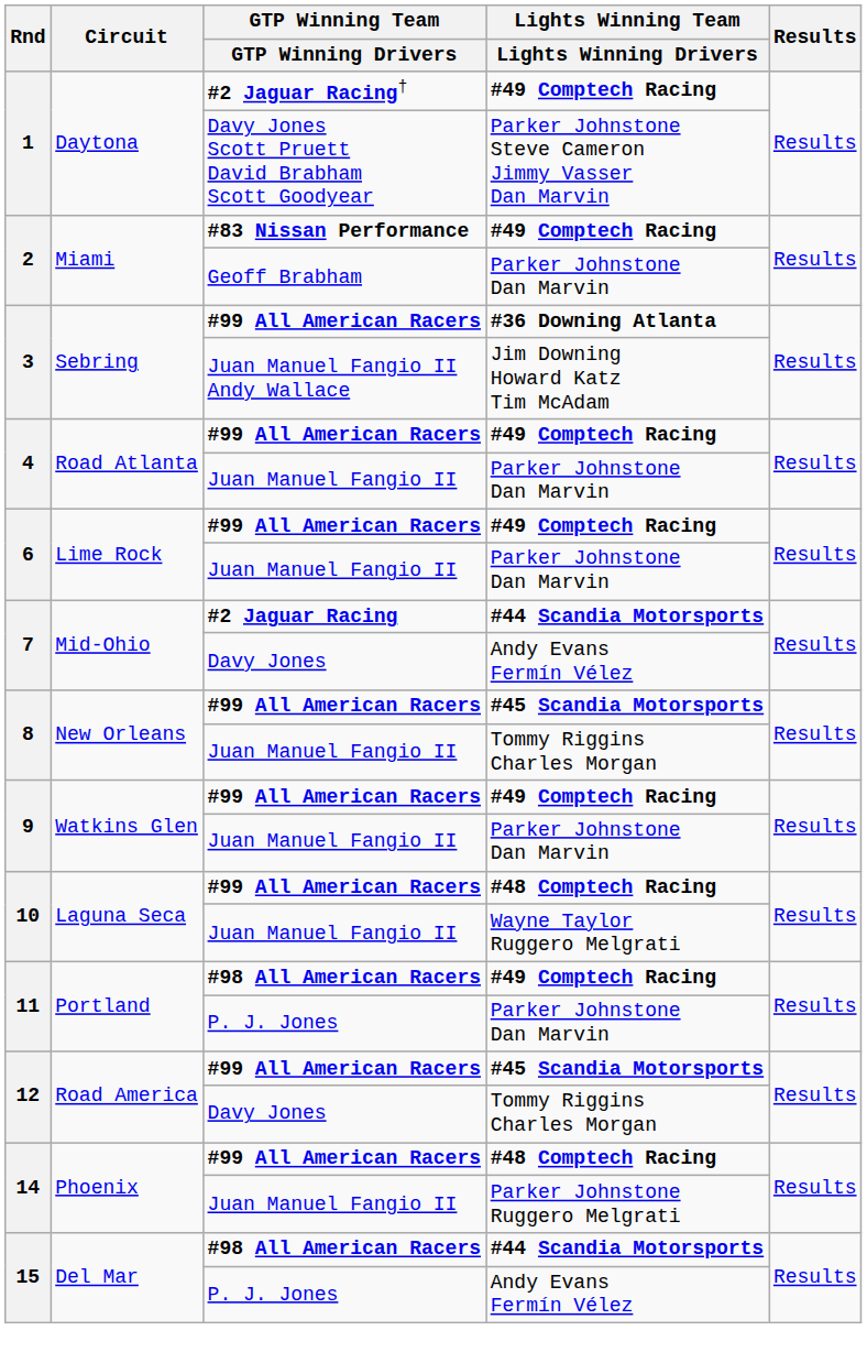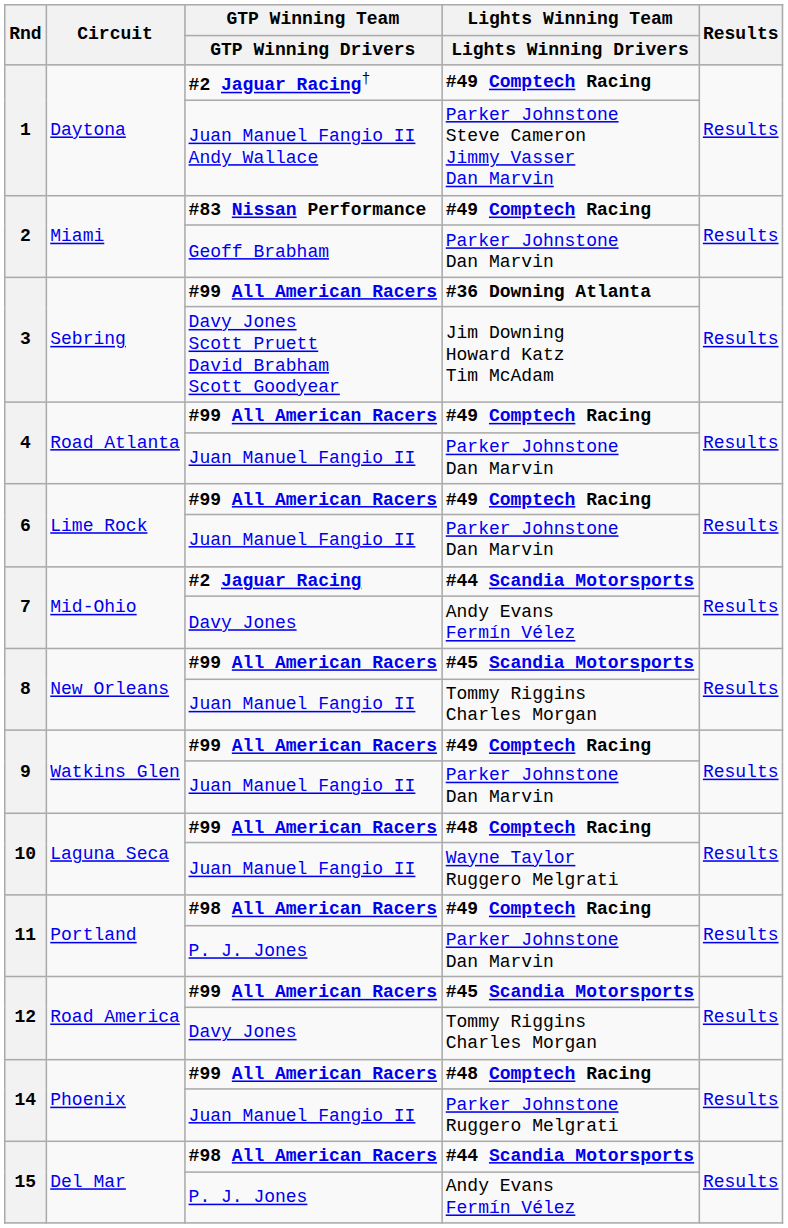 <table class="wikitable" style="font-size: 90%;">
 <tr>
 <th rowspan=2>Rnd</th>
 <th rowspan=2>Circuit</th>
 <th>GTP Winning Team</th>
 <th>Lights Winning Team</th>
 <th rowspan=2>Results</th>
 </tr>
 <tr>
 <th>GTP Winning Drivers</th>
 <th>Lights Winning Drivers</th>
 </tr>
 <tr>
 <th rowspan=2>1</th>
 <td rowspan=2><a href='#'>Daytona</a></td>
 <td><strong> #2 <a href='#'>Jaguar Racing</a></strong><sup>†</sup></td>
 <td><strong> #49 <a href='#'>Comptech</a> Racing</strong></td>
 <td rowspan=2><a href='#'>Results</a></td>
 </tr>
 <tr>
-<td> <a href='#'>Davy Jones</a><br> <a href='#'>Scott Pruett</a><br> <a href='#'>David Brabham</a><br> <a href='#'>Scott Goodyear</a></td>
+<td> <a href='#'>Juan Manuel Fangio II</a><br> <a href='#'>Andy Wallace</a></td>
 <td> <a href='#'>Parker Johnstone</a><br> Steve Cameron<br> <a href='#'>Jimmy Vasser</a><br> <a href='#'>Dan Marvin</a></td>
 </tr>
 <tr>
 <th rowspan=2>2</th>
 <td rowspan=2><a href='#'>Miami</a></td>
 <td><strong> #83 <a href='#'>Nissan</a> Performance</strong></td>
 <td><strong> #49 <a href='#'>Comptech</a> Racing</strong></td>
 <td rowspan=2><a href='#'>Results</a></td>
 </tr>
 <tr>
 <td> <a href='#'>Geoff Brabham</a></td>
 <td> <a href='#'>Parker Johnstone</a><br> Dan Marvin</td>
 </tr>
 <tr>
 <th rowspan=2>3</th>
 <td rowspan=2><a href='#'>Sebring</a></td>
 <td><strong> #99 <a href='#'>All American Racers</a></strong></td>
 <td><strong> #36 Downing Atlanta</strong></td>
 <td rowspan=2><a href='#'>Results</a></td>
 </tr>
 <tr>
-<td> <a href='#'>Juan Manuel Fangio II</a><br> <a href='#'>Andy Wallace</a></td>
+<td> <a href='#'>Davy Jones</a><br> <a href='#'>Scott Pruett</a><br> <a href='#'>David Brabham</a><br> <a href='#'>Scott Goodyear</a></td>
 <td> Jim Downing<br> Howard Katz<br> Tim McAdam</td>
 </tr>
 <tr>
 <th rowspan=2>4</th>
 <td rowspan=2><a href='#'>Road Atlanta</a></td>
 <td><strong> #99 <a href='#'>All American Racers</a></strong></td>
 <td><strong> #49 <a href='#'>Comptech</a> Racing</strong></td>
 <td rowspan=2><a href='#'>Results</a></td>
 </tr>
 <tr>
 <td> <a href='#'>Juan Manuel Fangio II</a></td>
 <td> <a href='#'>Parker Johnstone</a><br> Dan Marvin</td>
 </tr>
 <tr>
 <th rowspan=2>6</th>
 <td rowspan=2><a href='#'>Lime Rock</a></td>
 <td><strong> #99 <a href='#'>All American Racers</a></strong></td>
 <td><strong> #49 <a href='#'>Comptech</a> Racing</strong></td>
 <td rowspan=2><a href='#'>Results</a></td>
 </tr>
 <tr>
 <td> <a href='#'>Juan Manuel Fangio II</a></td>
 <td> <a href='#'>Parker Johnstone</a><br> Dan Marvin</td>
 </tr>
 <tr>
 <th rowspan=2>7</th>
 <td rowspan=2><a href='#'>Mid-Ohio</a></td>
 <td><strong> #2 <a href='#'>Jaguar Racing</a></strong></td>
 <td><strong> #44 <a href='#'>Scandia Motorsports</a></strong></td>
 <td rowspan=2><a href='#'>Results</a></td>
 </tr>
 <tr>
 <td> <a href='#'>Davy Jones</a></td>
 <td> Andy Evans<br> <a href='#'>Fermín Vélez</a></td>
 </tr>
 <tr>
 <th rowspan=2>8</th>
 <td rowspan=2><a href='#'>New Orleans</a></td>
 <td><strong> #99 <a href='#'>All American Racers</a></strong></td>
 <td><strong> #45 <a href='#'>Scandia Motorsports</a></strong></td>
 <td rowspan=2><a href='#'>Results</a></td>
 </tr>
 <tr>
 <td> <a href='#'>Juan Manuel Fangio II</a></td>
 <td> Tommy Riggins<br> Charles Morgan</td>
 </tr>
 <tr>
 <th rowspan=2>9</th>
 <td rowspan=2><a href='#'>Watkins Glen</a></td>
 <td><strong> #99 <a href='#'>All American Racers</a></strong></td>
 <td><strong> #49 <a href='#'>Comptech</a> Racing</strong></td>
 <td rowspan=2><a href='#'>Results</a></td>
 </tr>
 <tr>
 <td> <a href='#'>Juan Manuel Fangio II</a></td>
 <td> <a href='#'>Parker Johnstone</a><br> Dan Marvin</td>
 </tr>
 <tr>
 <th rowspan=2>10</th>
 <td rowspan=2><a href='#'>Laguna Seca</a></td>
 <td><strong> #99 <a href='#'>All American Racers</a></strong></td>
 <td><strong> #48 <a href='#'>Comptech</a> Racing</strong></td>
 <td rowspan=2><a href='#'>Results</a></td>
 </tr>
 <tr>
 <td> <a href='#'>Juan Manuel Fangio II</a></td>
 <td> <a href='#'>Wayne Taylor</a><br> Ruggero Melgrati</td>
 </tr>
 <tr>
 <th rowspan=2>11</th>
 <td rowspan=2><a href='#'>Portland</a></td>
 <td><strong> #98 <a href='#'>All American Racers</a></strong></td>
 <td><strong> #49 <a href='#'>Comptech</a> Racing</strong></td>
 <td rowspan=2><a href='#'>Results</a></td>
 </tr>
 <tr>
 <td> <a href='#'>P. J. Jones</a></td>
 <td> <a href='#'>Parker Johnstone</a><br> Dan Marvin</td>
 </tr>
 <tr>
 <th rowspan=2>12</th>
 <td rowspan=2><a href='#'>Road America</a></td>
 <td><strong> #99 <a href='#'>All American Racers</a></strong></td>
 <td><strong> #45 <a href='#'>Scandia Motorsports</a></strong></td>
 <td rowspan=2><a href='#'>Results</a></td>
 </tr>
 <tr>
 <td> <a href='#'>Davy Jones</a></td>
 <td> Tommy Riggins<br> Charles Morgan</td>
 </tr>
 <tr>
 <th rowspan=2>14</th>
 <td rowspan=2><a href='#'>Phoenix</a></td>
 <td><strong> #99 <a href='#'>All American Racers</a></strong></td>
 <td><strong> #48 <a href='#'>Comptech</a> Racing</strong></td>
 <td rowspan=2><a href='#'>Results</a></td>
 </tr>
 <tr>
 <td> <a href='#'>Juan Manuel Fangio II</a></td>
 <td> <a href='#'>Parker Johnstone</a><br> Ruggero Melgrati</td>
 </tr>
 <tr>
 <th rowspan=2>15</th>
 <td rowspan=2><a href='#'>Del Mar</a></td>
 <td><strong> #98 <a href='#'>All American Racers</a></strong></td>
 <td><strong> #44 <a href='#'>Scandia Motorsports</a></strong></td>
 <td rowspan=2><a href='#'>Results</a></td>
 </tr>
 <tr>
 <td> <a href='#'>P. J. Jones</a></td>
 <td> Andy Evans<br> <a href='#'>Fermín Vélez</a></td>
 </tr>
 </table>
